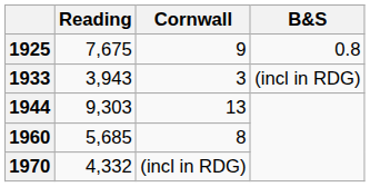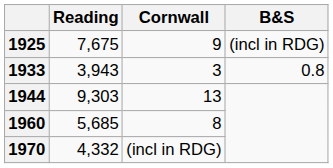 <table class="wikitable">
 <tr>
 <th></th>
 <th>Reading</th>
 <th>Cornwall</th>
 <th>B&S</th>
 </tr>
 <tr align="right">
 <th scope="row">1925</th>
 <td>7,675</td>
 <td>9</td>
-<td>0.8</td>
+<td>(incl in RDG)</td>
 </tr>
 <tr align="right">
 <th scope="row">1933</th>
 <td>3,943</td>
 <td>3</td>
-<td>(incl in RDG)</td>
+<td>0.8</td>
 </tr>
 <tr align="right">
 <th scope="row">1944</th>
 <td>9,303</td>
 <td>13</td>
 </tr>
 <tr align="right">
 <th scope="row">1960</th>
 <td>5,685</td>
 <td>8</td>
 </tr>
 <tr align="right">
 <th scope="row">1970</th>
 <td>4,332</td>
 <td>(incl in RDG)</td>
 </tr>
 </table>
